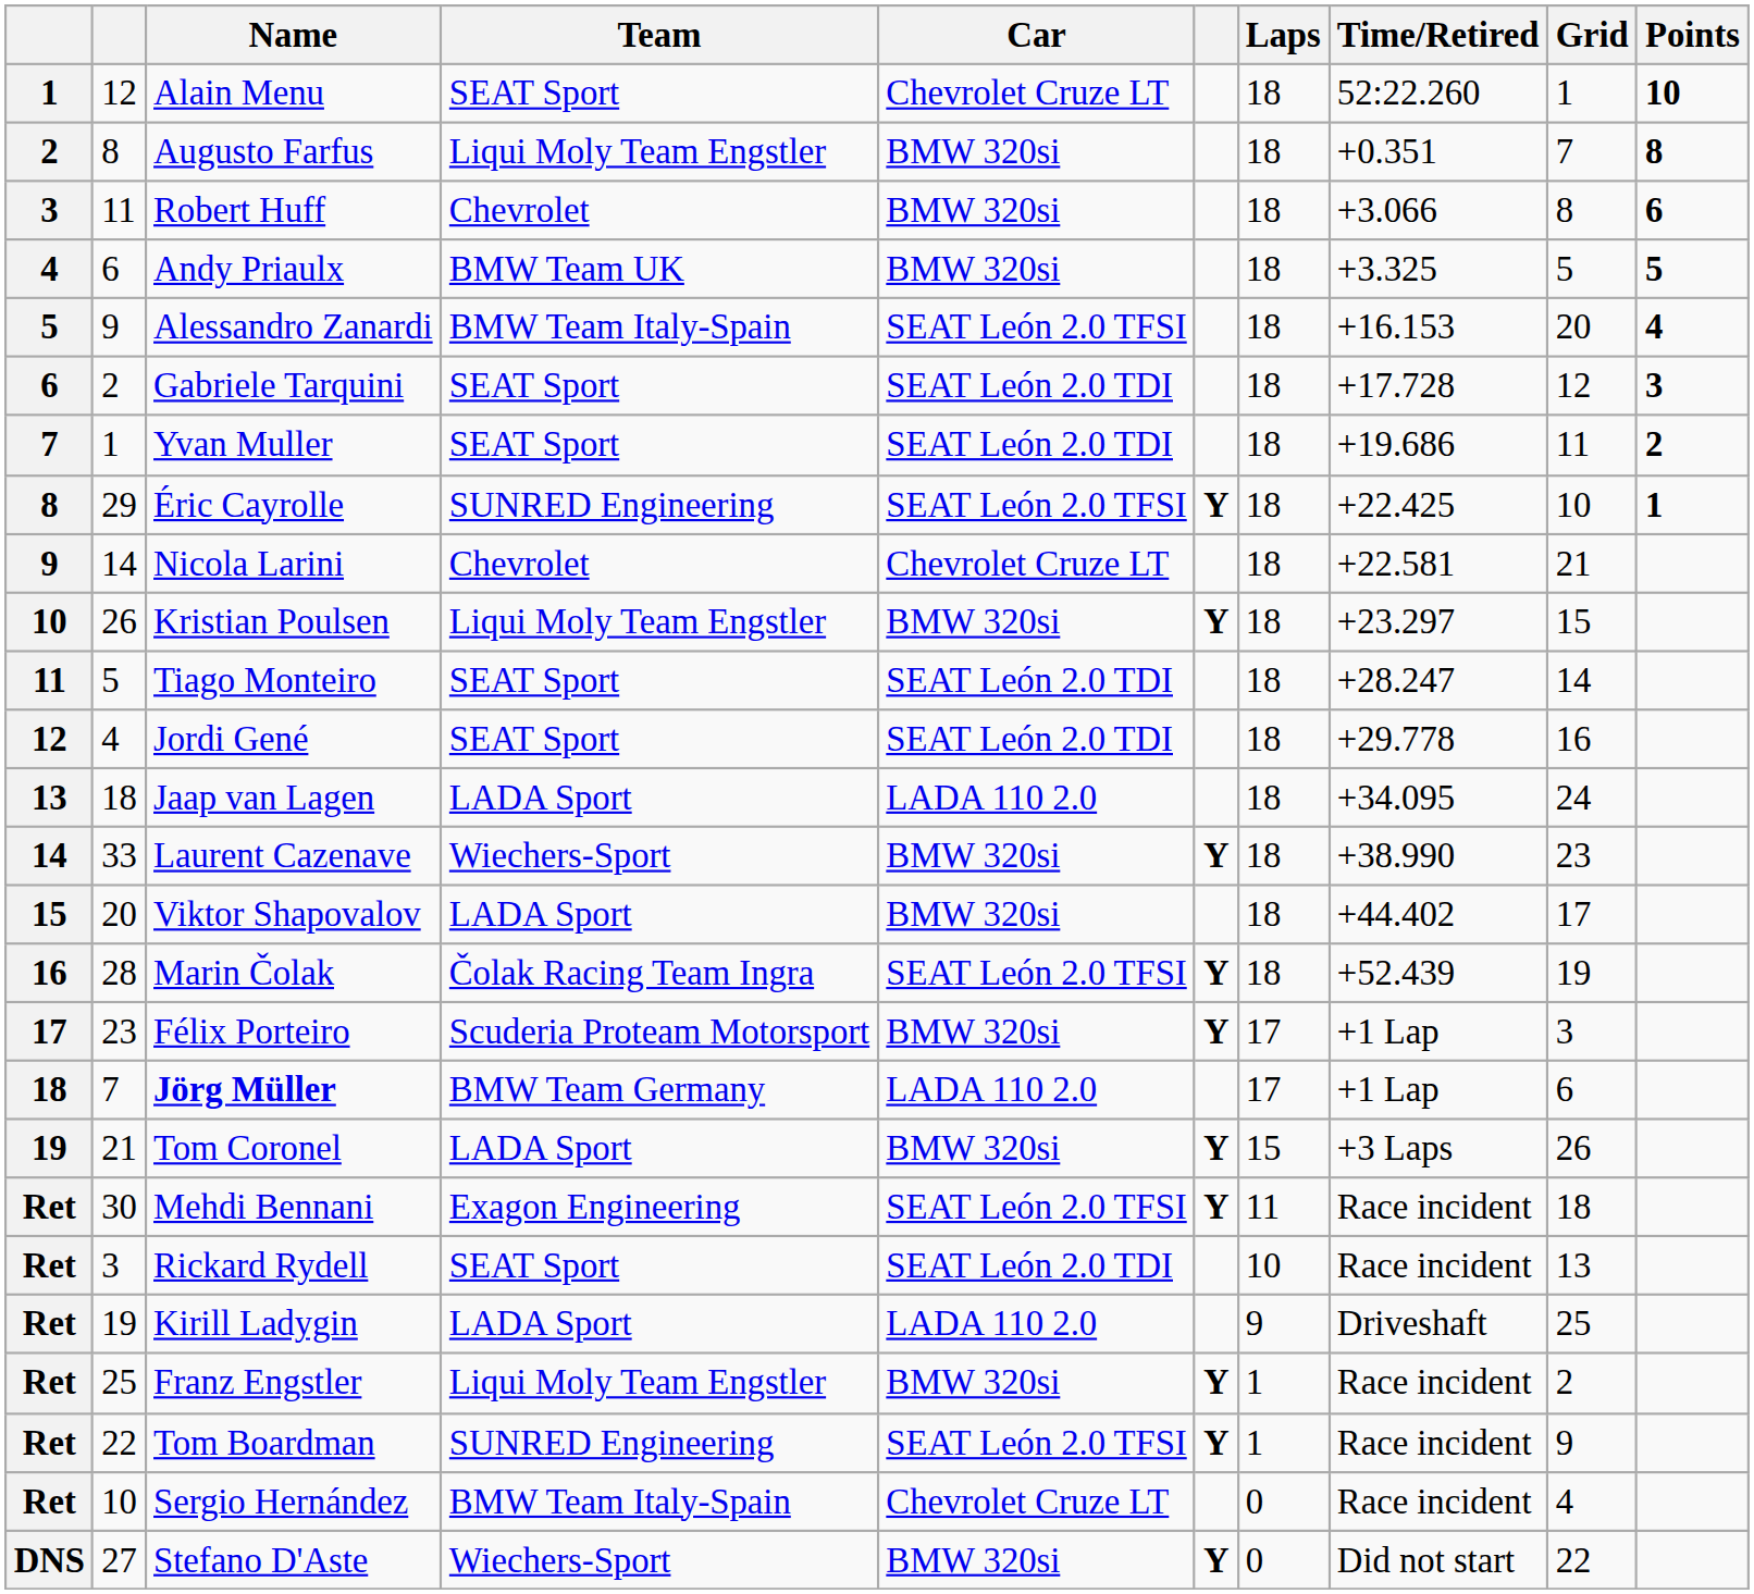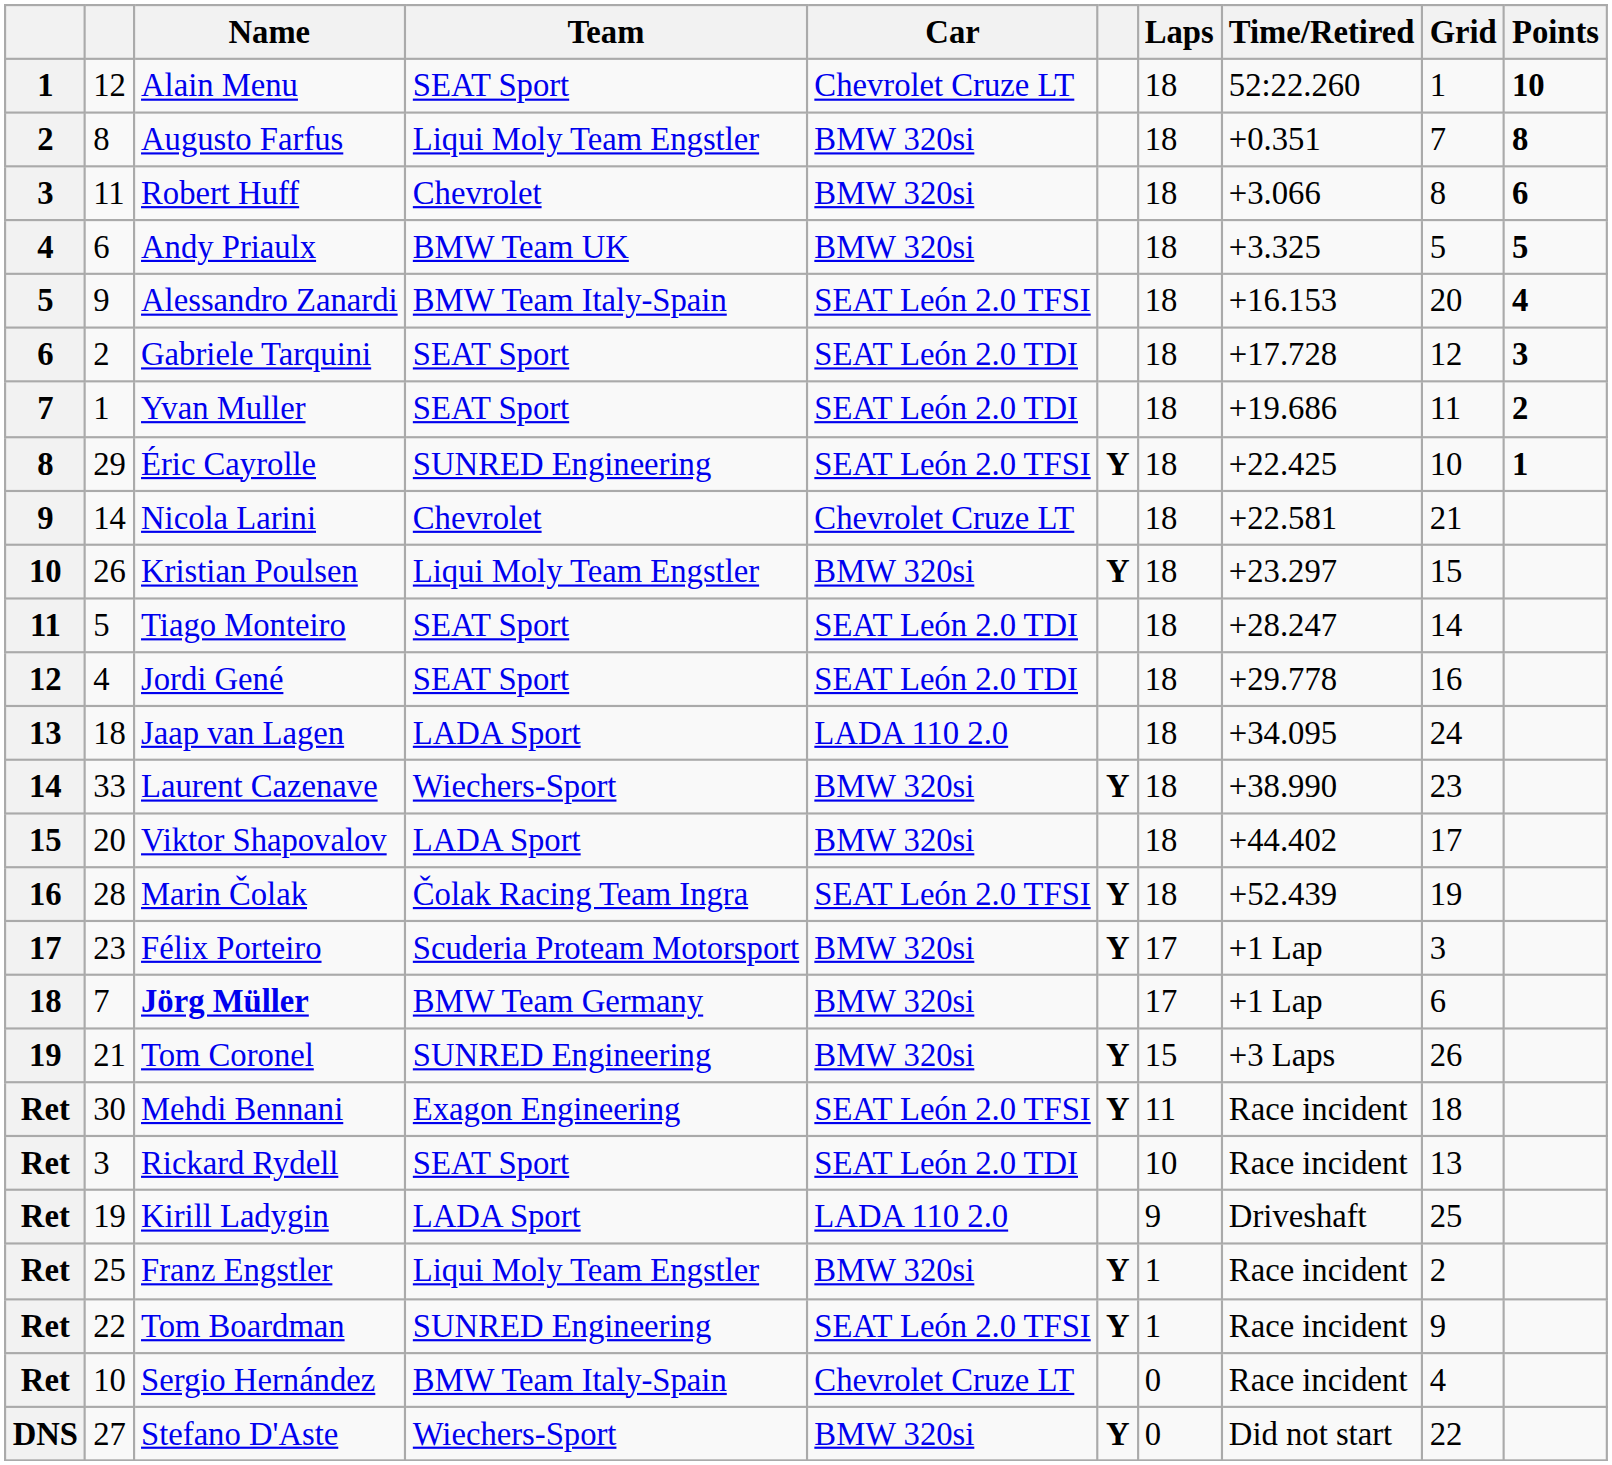 <table class="wikitable sortable" style="font-size: 95%;">
 <tr>
 <th></th>
 <th></th>
 <th>Name</th>
 <th>Team</th>
 <th>Car</th>
 <th></th>
 <th>Laps</th>
 <th>Time/Retired</th>
 <th>Grid</th>
 <th>Points</th>
 </tr>
 <tr>
 <th>1</th>
 <td>12</td>
 <td> <a href='#'>Alain Menu</a></td>
 <td><a href='#'>SEAT Sport</a></td>
 <td><a href='#'>Chevrolet Cruze LT</a></td>
 <td></td>
 <td>18</td>
 <td>52:22.260</td>
 <td>1</td>
 <td><strong>10</strong></td>
 </tr>
 <tr>
 <th>2</th>
 <td>8</td>
 <td> <a href='#'>Augusto Farfus</a></td>
 <td><a href='#'>Liqui Moly Team Engstler</a></td>
 <td><a href='#'>BMW 320si</a></td>
 <td></td>
 <td>18</td>
 <td>+0.351</td>
 <td>7</td>
 <td><strong>8</strong></td>
 </tr>
 <tr>
 <th>3</th>
 <td>11</td>
 <td> <a href='#'>Robert Huff</a></td>
 <td><a href='#'>Chevrolet</a></td>
 <td><a href='#'>BMW 320si</a></td>
 <td></td>
 <td>18</td>
 <td>+3.066</td>
 <td>8</td>
 <td><strong>6</strong></td>
 </tr>
 <tr>
 <th>4</th>
 <td>6</td>
 <td> <a href='#'>Andy Priaulx</a></td>
 <td><a href='#'>BMW Team UK</a></td>
 <td><a href='#'>BMW 320si</a></td>
 <td></td>
 <td>18</td>
 <td>+3.325</td>
 <td>5</td>
 <td><strong>5</strong></td>
 </tr>
 <tr>
 <th>5</th>
 <td>9</td>
 <td> <a href='#'>Alessandro Zanardi</a></td>
 <td><a href='#'>BMW Team Italy-Spain</a></td>
 <td><a href='#'>SEAT León 2.0 TFSI</a></td>
 <td></td>
 <td>18</td>
 <td>+16.153</td>
 <td>20</td>
 <td><strong>4</strong></td>
 </tr>
 <tr>
 <th>6</th>
 <td>2</td>
 <td> <a href='#'>Gabriele Tarquini</a></td>
 <td><a href='#'>SEAT Sport</a></td>
 <td><a href='#'>SEAT León 2.0 TDI</a></td>
 <td></td>
 <td>18</td>
 <td>+17.728</td>
 <td>12</td>
 <td><strong>3</strong></td>
 </tr>
 <tr>
 <th>7</th>
 <td>1</td>
 <td> <a href='#'>Yvan Muller</a></td>
 <td><a href='#'>SEAT Sport</a></td>
 <td><a href='#'>SEAT León 2.0 TDI</a></td>
 <td></td>
 <td>18</td>
 <td>+19.686</td>
 <td>11</td>
 <td><strong>2</strong></td>
 </tr>
 <tr>
 <th>8</th>
 <td>29</td>
 <td> <a href='#'>Éric Cayrolle</a></td>
 <td><a href='#'>SUNRED Engineering</a></td>
 <td><a href='#'>SEAT León 2.0 TFSI</a></td>
 <td align=center><strong><span>Y</span></strong></td>
 <td>18</td>
 <td>+22.425</td>
 <td>10</td>
 <td><strong>1</strong></td>
 </tr>
 <tr>
 <th>9</th>
 <td>14</td>
 <td> <a href='#'>Nicola Larini</a></td>
 <td><a href='#'>Chevrolet</a></td>
 <td><a href='#'>Chevrolet Cruze LT</a></td>
 <td></td>
 <td>18</td>
 <td>+22.581</td>
 <td>21</td>
 <td></td>
 </tr>
 <tr>
 <th>10</th>
 <td>26</td>
 <td> <a href='#'>Kristian Poulsen</a></td>
 <td><a href='#'>Liqui Moly Team Engstler</a></td>
 <td><a href='#'>BMW 320si</a></td>
 <td align=center><strong><span>Y</span></strong></td>
 <td>18</td>
 <td>+23.297</td>
 <td>15</td>
 <td></td>
 </tr>
 <tr>
 <th>11</th>
 <td>5</td>
 <td> <a href='#'>Tiago Monteiro</a></td>
 <td><a href='#'>SEAT Sport</a></td>
 <td><a href='#'>SEAT León 2.0 TDI</a></td>
 <td></td>
 <td>18</td>
 <td>+28.247</td>
 <td>14</td>
 <td></td>
 </tr>
 <tr>
 <th>12</th>
 <td>4</td>
 <td> <a href='#'>Jordi Gené</a></td>
 <td><a href='#'>SEAT Sport</a></td>
 <td><a href='#'>SEAT León 2.0 TDI</a></td>
 <td></td>
 <td>18</td>
 <td>+29.778</td>
 <td>16</td>
 <td></td>
 </tr>
 <tr>
 <th>13</th>
 <td>18</td>
 <td> <a href='#'>Jaap van Lagen</a></td>
 <td><a href='#'>LADA Sport</a></td>
 <td><a href='#'>LADA 110 2.0</a></td>
 <td></td>
 <td>18</td>
 <td>+34.095</td>
 <td>24</td>
 <td></td>
 </tr>
 <tr>
 <th>14</th>
 <td>33</td>
 <td> <a href='#'>Laurent Cazenave</a></td>
 <td><a href='#'>Wiechers-Sport</a></td>
 <td><a href='#'>BMW 320si</a></td>
 <td align=center><strong><span>Y</span></strong></td>
 <td>18</td>
 <td>+38.990</td>
 <td>23</td>
 <td></td>
 </tr>
 <tr>
 <th>15</th>
 <td>20</td>
 <td> <a href='#'>Viktor Shapovalov</a></td>
 <td><a href='#'>LADA Sport</a></td>
 <td><a href='#'>BMW 320si</a></td>
 <td></td>
 <td>18</td>
 <td>+44.402</td>
 <td>17</td>
 <td></td>
 </tr>
 <tr>
 <th>16</th>
 <td>28</td>
 <td> <a href='#'>Marin Čolak</a></td>
 <td><a href='#'>Čolak Racing Team Ingra</a></td>
 <td><a href='#'>SEAT León 2.0 TFSI</a></td>
 <td align=center><strong><span>Y</span></strong></td>
 <td>18</td>
 <td>+52.439</td>
 <td>19</td>
 <td></td>
 </tr>
 <tr>
 <th>17</th>
 <td>23</td>
 <td> <a href='#'>Félix Porteiro</a></td>
 <td><a href='#'>Scuderia Proteam Motorsport</a></td>
 <td><a href='#'>BMW 320si</a></td>
 <td align=center><strong><span>Y</span></strong></td>
 <td>17</td>
 <td>+1 Lap</td>
 <td>3</td>
 <td></td>
 </tr>
 <tr>
 <th>18</th>
 <td>7</td>
 <td> <strong><a href='#'>Jörg Müller</a></strong></td>
 <td><a href='#'>BMW Team Germany</a></td>
-<td><a href='#'>LADA 110 2.0</a></td>
+<td><a href='#'>BMW 320si</a></td>
 <td></td>
 <td>17</td>
 <td>+1 Lap</td>
 <td>6</td>
 <td></td>
 </tr>
 <tr>
 <th>19</th>
 <td>21</td>
 <td> <a href='#'>Tom Coronel</a></td>
-<td><a href='#'>LADA Sport</a></td>
+<td><a href='#'>SUNRED Engineering</a></td>
 <td><a href='#'>BMW 320si</a></td>
 <td align=center><strong><span>Y</span></strong></td>
 <td>15</td>
 <td>+3 Laps</td>
 <td>26</td>
 <td></td>
 </tr>
 <tr>
 <th>Ret</th>
 <td>30</td>
 <td> <a href='#'>Mehdi Bennani</a></td>
 <td><a href='#'>Exagon Engineering</a></td>
 <td><a href='#'>SEAT León 2.0 TFSI</a></td>
 <td align=center><strong><span>Y</span></strong></td>
 <td>11</td>
 <td>Race incident</td>
 <td>18</td>
 <td></td>
 </tr>
 <tr>
 <th>Ret</th>
 <td>3</td>
 <td> <a href='#'>Rickard Rydell</a></td>
 <td><a href='#'>SEAT Sport</a></td>
 <td><a href='#'>SEAT León 2.0 TDI</a></td>
 <td></td>
 <td>10</td>
 <td>Race incident</td>
 <td>13</td>
 <td></td>
 </tr>
 <tr>
 <th>Ret</th>
 <td>19</td>
 <td> <a href='#'>Kirill Ladygin</a></td>
 <td><a href='#'>LADA Sport</a></td>
 <td><a href='#'>LADA 110 2.0</a></td>
 <td></td>
 <td>9</td>
 <td>Driveshaft</td>
 <td>25</td>
 <td></td>
 </tr>
 <tr>
 <th>Ret</th>
 <td>25</td>
 <td> <a href='#'>Franz Engstler</a></td>
 <td><a href='#'>Liqui Moly Team Engstler</a></td>
 <td><a href='#'>BMW 320si</a></td>
 <td align=center><strong><span>Y</span></strong></td>
 <td>1</td>
 <td>Race incident</td>
 <td>2</td>
 <td></td>
 </tr>
 <tr>
 <th>Ret</th>
 <td>22</td>
 <td> <a href='#'>Tom Boardman</a></td>
 <td><a href='#'>SUNRED Engineering</a></td>
 <td><a href='#'>SEAT León 2.0 TFSI</a></td>
 <td align=center><strong><span>Y</span></strong></td>
 <td>1</td>
 <td>Race incident</td>
 <td>9</td>
 <td></td>
 </tr>
 <tr>
 <th>Ret</th>
 <td>10</td>
 <td> <a href='#'>Sergio Hernández</a></td>
 <td><a href='#'>BMW Team Italy-Spain</a></td>
 <td><a href='#'>Chevrolet Cruze LT</a></td>
 <td></td>
 <td>0</td>
 <td>Race incident</td>
 <td>4</td>
 <td></td>
 </tr>
 <tr>
 <th>DNS</th>
 <td>27</td>
 <td> <a href='#'>Stefano D'Aste</a></td>
 <td><a href='#'>Wiechers-Sport</a></td>
 <td><a href='#'>BMW 320si</a></td>
 <td align=center><strong><span>Y</span></strong></td>
 <td>0</td>
 <td>Did not start</td>
 <td>22</td>
 <td></td>
 </tr>
 <tr>
 </tr>
 </table>
